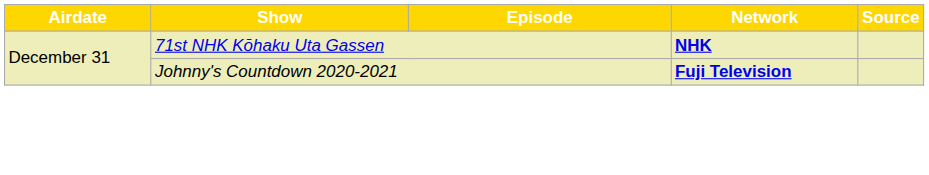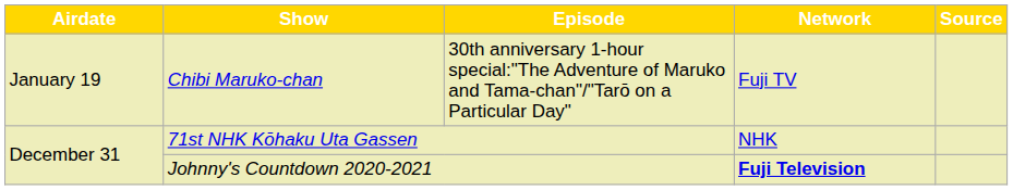 <table class="wikitable" style="background:#EEB">
 <tr>
 <th style="background:gold; color:white;" width="150">Airdate</th>
 <th style="background:gold; color:white;" width="300">Show</th>
 <th style="background:gold; color:white;" width="300">Episode</th>
 <th style="background:gold; color:white;" width="200">Network</th>
 <th style="background:gold; color:white;" width="50">Source</th>
 </tr>
 <tr>
+<td>January 19</td>
+<td><em><a href='#'>Chibi Maruko-chan</a></em></td>
+<td>30th anniversary 1-hour special:"The Adventure of Maruko and Tama-chan"/"Tarō on a Particular Day"</td>
+<td><a href='#'>Fuji TV</a></td>
+<td></td>
+</tr>
+<tr>
 <td rowspan="2">December 31</td>
 <td colspan="2"><em><a href='#'>71st NHK Kōhaku Uta Gassen</a></em></td>
-<td><strong><a href='#'>NHK</a></strong></td>
+<td><a href='#'>NHK</a></td>
 <td></td>
 </tr>
 <tr>
 <td colspan="2"><em>Johnny's Countdown 2020-2021</em></td>
 <td><strong><a href='#'>Fuji Television</a></strong></td>
 <td></td>
 </tr>
 </table>
